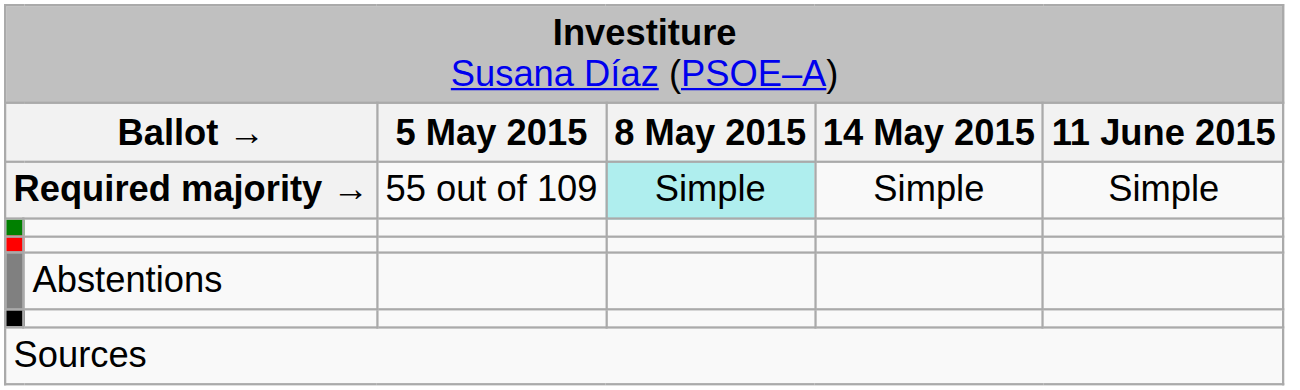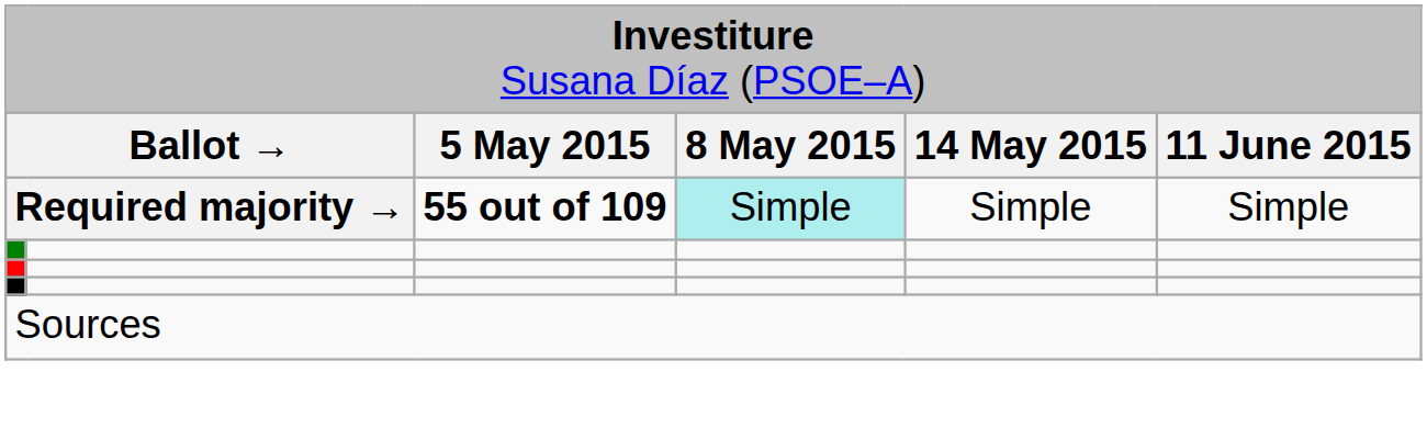 <table class="wikitable" style="text-align:center;">
 <tr>
 <td colspan="6" align="center" bgcolor="#C0C0C0"><strong>Investiture</strong><br><a href='#'>Susana Díaz</a> (<a href='#'>PSOE–A</a>)</td>
 </tr>
 <tr>
 <th colspan="2" width="150px">Ballot →</th>
 <th>5 May 2015</th>
 <th>8 May 2015</th>
 <th>14 May 2015</th>
 <th>11 June 2015</th>
 </tr>
 <tr>
 <th colspan="2">Required majority →</th>
-<td>55 out of 109 </td>
+<td><strong>55 out of 109 </strong></td>
 <td style="background: paleturquoise;">Simple </td>
 <td>Simple </td>
 <td>Simple </td>
 </tr>
 <tr>
 <th width="1px" style="background:green;"></th>
 <td align="left"></td>
 <td></td>
 <td></td>
 <td></td>
 <td></td>
 </tr>
 <tr>
 <th style="background:red;"></th>
 <td align="left"></td>
 <td></td>
 <td></td>
 <td></td>
 <td></td>
 </tr>
 <tr>
-<th style="background:gray;"></th>
-<td align="left"><span>Abstentions</span></td>
-<td></td>
-<td></td>
-<td></td>
-<td></td>
-</tr>
-<tr>
 <th style="background:black;"></th>
 <td align="left"></td>
 <td></td>
 <td></td>
 <td></td>
 <td></td>
 </tr>
 <tr>
 <td align="left" colspan="6">Sources</td>
 </tr>
 </table>
